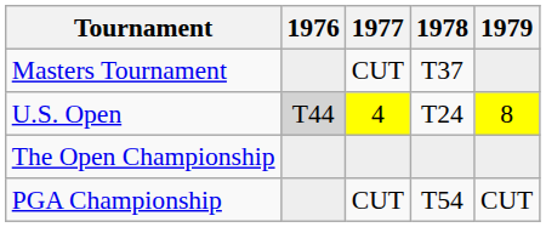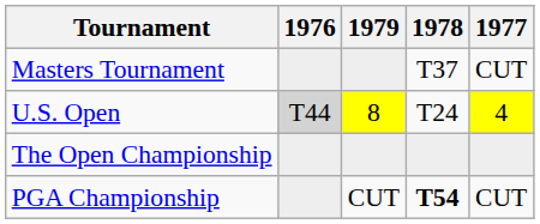 <table class="wikitable" style="font-size:95%;text-align:center;">
 <tr>
 <th>Tournament</th>
 <th>1976</th>
+<th>1979</th>
+<th>1978</th>
 <th>1977</th>
-<th>1978</th>
-<th>1979</th>
 </tr>
 <tr>
 <td align=left><a href='#'>Masters Tournament</a></td>
 <td style="background:#eeeeee;"></td>
+<td style="background:#eeeeee;"></td>
+<td>T37</td>
 <td>CUT</td>
-<td>T37</td>
-<td style="background:#eeeeee;"></td>
 </tr>
 <tr>
 <td align=left><a href='#'>U.S. Open</a></td>
 <td style="background: lightgrey;">T44</td>
+<td style="background:yellow;">8</td>
+<td>T24</td>
 <td style="background:yellow;">4</td>
-<td>T24</td>
-<td style="background:yellow;">8</td>
 </tr>
 <tr>
 <td align=left><a href='#'>The Open Championship</a></td>
 <td style="background:#eeeeee;"></td>
 <td style="background:#eeeeee;"></td>
 <td style="background:#eeeeee;"></td>
 <td style="background:#eeeeee;"></td>
 </tr>
 <tr>
 <td align=left><a href='#'>PGA Championship</a></td>
 <td style="background:#eeeeee;"></td>
 <td>CUT</td>
-<td>T54</td>
+<td><strong>T54</strong></td>
 <td>CUT</td>
 </tr>
 </table>
